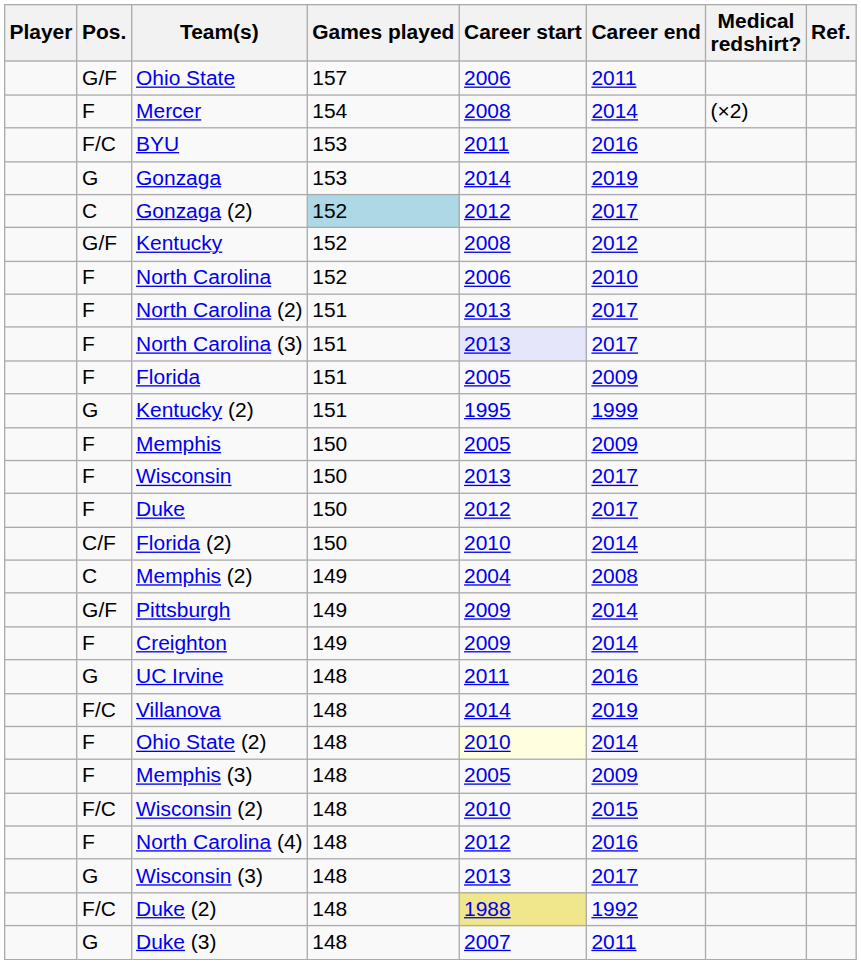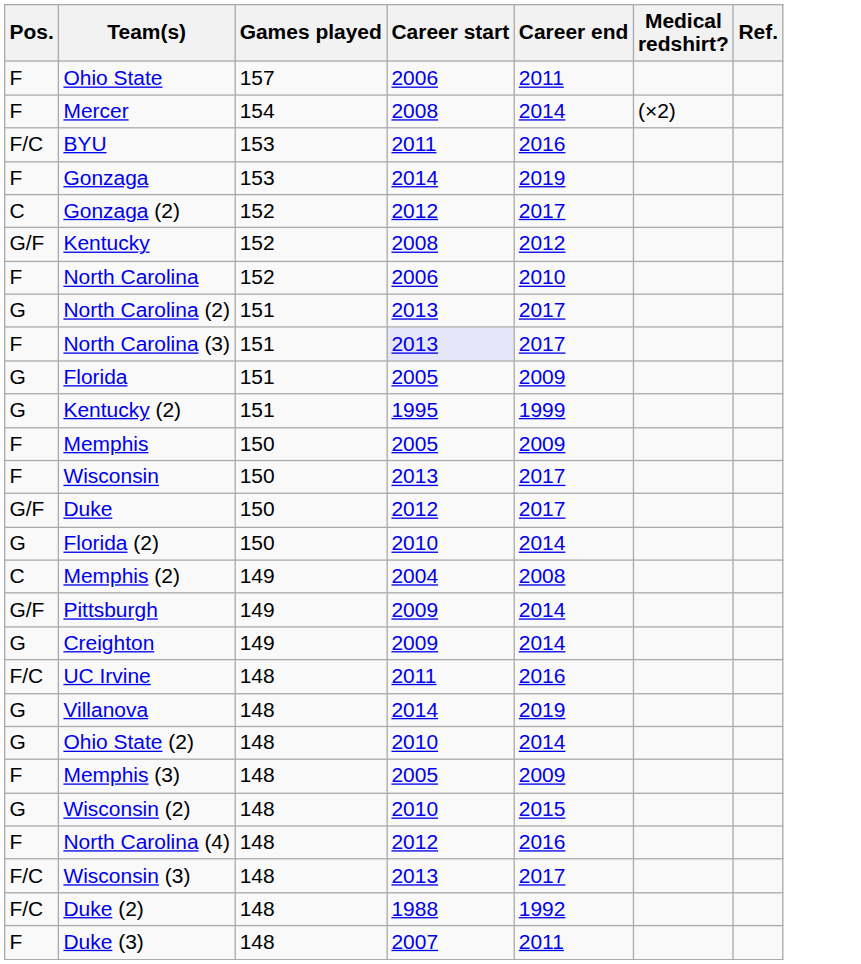 <table class="wikitable sortable">
 <tr>
-<th>Player</th>
 <th>Pos.</th>
 <th>Team(s)</th>
 <th>Games played</th>
 <th>Career start</th>
 <th>Career end</th>
 <th>Medical<br>redshirt?</th>
 <th class="unsortable">Ref.</th>
 </tr>
 <tr>
-<td></td>
-<td>G/F</td>
+<td>F</td>
 <td><a href='#'>Ohio State</a></td>
 <td>157</td>
 <td><a href='#'>2006</a></td>
 <td><a href='#'>2011</a></td>
 <td></td>
 <td align=center></td>
 </tr>
 <tr>
-<td> </td>
 <td>F</td>
 <td><a href='#'>Mercer</a></td>
 <td>154</td>
 <td><a href='#'>2008</a></td>
 <td><a href='#'>2014</a></td>
 <td> (×2)</td>
 <td align=center></td>
 </tr>
 <tr>
-<td></td>
 <td>F/C</td>
 <td><a href='#'>BYU</a></td>
 <td>153</td>
 <td><a href='#'>2011</a></td>
 <td><a href='#'>2016</a></td>
 <td></td>
 <td align=center></td>
 </tr>
 <tr>
-<td></td>
-<td>G</td>
+<td>F</td>
 <td><a href='#'>Gonzaga</a></td>
 <td>153</td>
 <td><a href='#'>2014</a></td>
 <td><a href='#'>2019</a></td>
 <td></td>
 <td align=center></td>
 </tr>
 <tr>
-<td></td>
 <td>C</td>
 <td><a href='#'>Gonzaga</a> (2)</td>
-<td style="background: lightblue;">152</td>
+<td>152</td>
 <td><a href='#'>2012</a></td>
 <td><a href='#'>2017</a></td>
 <td></td>
 <td align=center></td>
 </tr>
 <tr>
-<td></td>
 <td>G/F</td>
 <td><a href='#'>Kentucky</a></td>
 <td>152</td>
 <td><a href='#'>2008</a></td>
 <td><a href='#'>2012</a></td>
 <td></td>
 <td align=center></td>
 </tr>
 <tr>
-<td></td>
 <td>F</td>
 <td><a href='#'>North Carolina</a></td>
 <td>152</td>
 <td><a href='#'>2006</a></td>
 <td><a href='#'>2010</a></td>
 <td></td>
 <td align=center></td>
 </tr>
 <tr>
-<td></td>
-<td>F</td>
+<td>G</td>
 <td><a href='#'>North Carolina</a> (2)</td>
 <td>151</td>
 <td><a href='#'>2013</a></td>
 <td><a href='#'>2017</a></td>
 <td></td>
 <td align=center></td>
 </tr>
 <tr>
-<td></td>
 <td>F</td>
 <td><a href='#'>North Carolina</a> (3)</td>
 <td>151</td>
 <td style="background: lavender;"><a href='#'>2013</a></td>
 <td><a href='#'>2017</a></td>
 <td></td>
 <td align=center></td>
 </tr>
 <tr>
-<td></td>
-<td>F</td>
+<td>G</td>
 <td><a href='#'>Florida</a></td>
 <td>151</td>
 <td><a href='#'>2005</a></td>
 <td><a href='#'>2009</a></td>
 <td></td>
 <td align=center></td>
 </tr>
 <tr>
-<td></td>
 <td>G</td>
 <td><a href='#'>Kentucky</a> (2)</td>
 <td>151</td>
 <td><a href='#'>1995</a></td>
 <td><a href='#'>1999</a></td>
 <td></td>
 <td align=center></td>
 </tr>
 <tr>
-<td></td>
 <td>F</td>
 <td><a href='#'>Memphis</a></td>
 <td>150</td>
 <td><a href='#'>2005</a></td>
 <td><a href='#'>2009</a></td>
 <td></td>
 <td align=center></td>
 </tr>
 <tr>
-<td></td>
 <td>F</td>
 <td><a href='#'>Wisconsin</a></td>
 <td>150</td>
 <td><a href='#'>2013</a></td>
 <td><a href='#'>2017</a></td>
 <td></td>
 <td align=center></td>
 </tr>
 <tr>
-<td></td>
-<td>F</td>
+<td>G/F</td>
 <td><a href='#'>Duke</a></td>
 <td>150</td>
 <td><a href='#'>2012</a></td>
 <td><a href='#'>2017</a></td>
 <td></td>
 <td align=center></td>
 </tr>
 <tr>
-<td></td>
-<td>C/F</td>
+<td>G</td>
 <td><a href='#'>Florida</a> (2)</td>
 <td>150</td>
 <td><a href='#'>2010</a></td>
 <td><a href='#'>2014</a></td>
 <td></td>
 <td align=center></td>
 </tr>
 <tr>
-<td></td>
 <td>C</td>
 <td><a href='#'>Memphis</a> (2)</td>
 <td>149</td>
 <td><a href='#'>2004</a></td>
 <td><a href='#'>2008</a></td>
 <td></td>
 <td align=center></td>
 </tr>
 <tr>
-<td></td>
 <td>G/F</td>
 <td><a href='#'>Pittsburgh</a></td>
 <td>149</td>
 <td><a href='#'>2009</a></td>
 <td><a href='#'>2014</a></td>
 <td></td>
 <td align=center></td>
 </tr>
 <tr>
-<td></td>
-<td>F</td>
+<td>G</td>
 <td><a href='#'>Creighton</a></td>
 <td>149</td>
 <td><a href='#'>2009</a></td>
 <td><a href='#'>2014</a></td>
 <td></td>
 <td align=center></td>
 </tr>
 <tr>
-<td></td>
-<td>G</td>
+<td>F/C</td>
 <td><a href='#'>UC Irvine</a></td>
 <td>148</td>
 <td><a href='#'>2011</a></td>
 <td><a href='#'>2016</a></td>
 <td></td>
 <td align=center></td>
 </tr>
 <tr>
-<td></td>
-<td>F/C</td>
+<td>G</td>
 <td><a href='#'>Villanova</a></td>
 <td>148</td>
 <td><a href='#'>2014</a></td>
 <td><a href='#'>2019</a></td>
 <td></td>
 <td align=center></td>
 </tr>
 <tr>
-<td></td>
-<td>F</td>
+<td>G</td>
 <td><a href='#'>Ohio State</a> (2)</td>
 <td>148</td>
-<td style="background: lightyellow;"><a href='#'>2010</a></td>
+<td><a href='#'>2010</a></td>
 <td><a href='#'>2014</a></td>
 <td></td>
 <td align=center></td>
 </tr>
 <tr>
-<td></td>
 <td>F</td>
 <td><a href='#'>Memphis</a> (3)</td>
 <td>148</td>
 <td><a href='#'>2005</a></td>
 <td><a href='#'>2009</a></td>
 <td></td>
 <td align=center></td>
 </tr>
 <tr>
-<td></td>
-<td>F/C</td>
+<td>G</td>
 <td><a href='#'>Wisconsin</a> (2)</td>
 <td>148</td>
 <td><a href='#'>2010</a></td>
 <td><a href='#'>2015</a></td>
 <td></td>
 <td align=center></td>
 </tr>
 <tr>
-<td></td>
 <td>F</td>
 <td><a href='#'>North Carolina</a> (4)</td>
 <td>148</td>
 <td><a href='#'>2012</a></td>
 <td><a href='#'>2016</a></td>
 <td></td>
 <td align=center></td>
 </tr>
 <tr>
-<td></td>
-<td>G</td>
+<td>F/C</td>
 <td><a href='#'>Wisconsin</a> (3)</td>
 <td>148</td>
 <td><a href='#'>2013</a></td>
 <td><a href='#'>2017</a></td>
 <td></td>
 <td align=center></td>
 </tr>
 <tr>
-<td></td>
 <td>F/C</td>
 <td><a href='#'>Duke</a> (2)</td>
 <td>148</td>
-<td style="background: khaki;"><a href='#'>1988</a></td>
+<td><a href='#'>1988</a></td>
 <td><a href='#'>1992</a></td>
 <td></td>
 <td align=center></td>
 </tr>
 <tr>
-<td></td>
-<td>G</td>
+<td>F</td>
 <td><a href='#'>Duke</a> (3)</td>
 <td>148</td>
 <td><a href='#'>2007</a></td>
 <td><a href='#'>2011</a></td>
 <td></td>
 <td align=center></td>
 </tr>
 </table>
